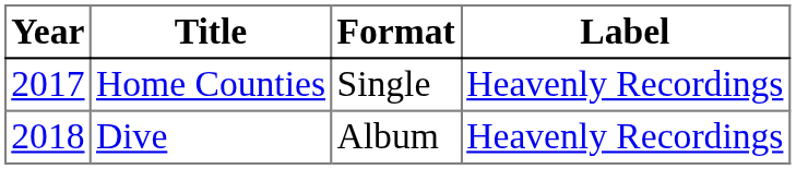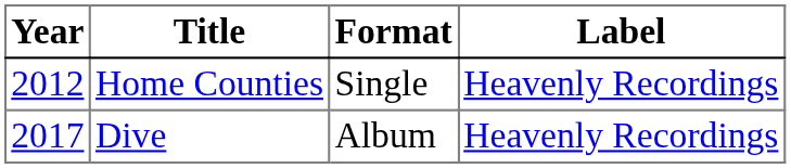 <table border=1 cellpadding=2 style="border-collapse:collapse;">
 <tr style="border-bottom:1px solid black;">
 <th>Year</th>
 <th>Title</th>
 <th>Format</th>
 <th>Label</th>
 </tr>
 <tr>
-<td><a href='#'>2017</a></td>
+<td><a href='#'>2012</a></td>
 <td><a href='#'>Home Counties</a></td>
 <td>Single</td>
 <td><a href='#'>Heavenly Recordings</a></td>
 </tr>
 <tr>
-<td><a href='#'>2018</a></td>
+<td><a href='#'>2017</a></td>
 <td><a href='#'>Dive</a></td>
 <td>Album</td>
 <td><a href='#'>Heavenly Recordings</a></td>
 </tr>
 </table>
